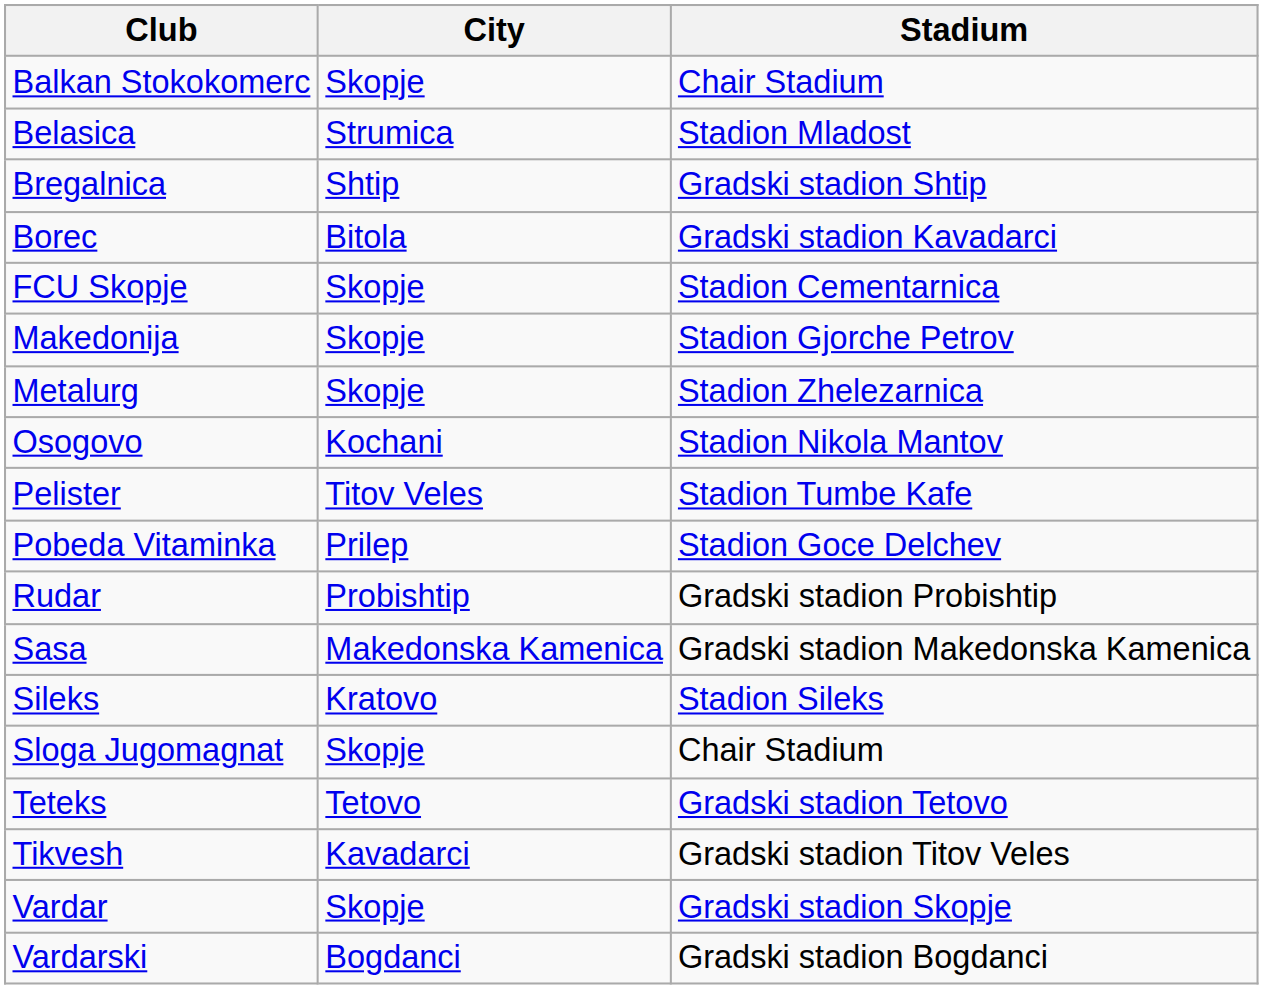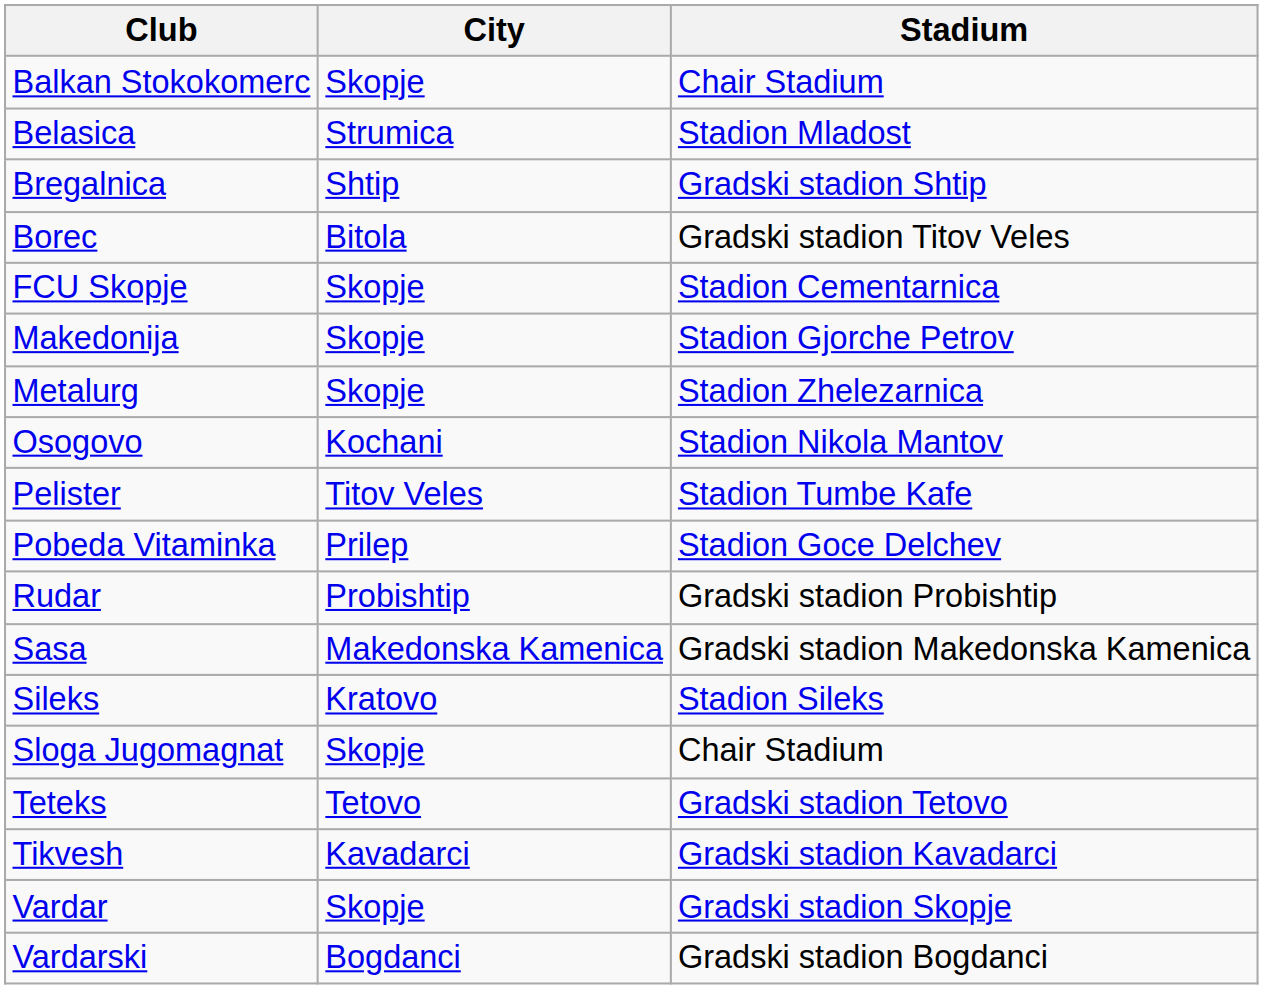 <table class="wikitable">
 <tr>
 <th>Club</th>
 <th>City</th>
 <th>Stadium</th>
 </tr>
 <tr>
 <td><a href='#'>Balkan Stokokomerc</a></td>
 <td><a href='#'>Skopje</a></td>
 <td><a href='#'>Chair Stadium</a></td>
 </tr>
 <tr>
 <td><a href='#'>Belasica</a></td>
 <td><a href='#'>Strumica</a></td>
 <td><a href='#'>Stadion Mladost</a></td>
 </tr>
 <tr>
 <td><a href='#'>Bregalnica</a></td>
 <td><a href='#'>Shtip</a></td>
 <td><a href='#'>Gradski stadion Shtip</a></td>
 </tr>
 <tr>
 <td><a href='#'>Borec</a></td>
 <td><a href='#'>Bitola</a></td>
-<td><a href='#'>Gradski stadion Kavadarci</a></td>
+<td>Gradski stadion Titov Veles</td>
 </tr>
 <tr>
 <td><a href='#'>FCU Skopje</a></td>
 <td><a href='#'>Skopje</a></td>
 <td><a href='#'>Stadion Cementarnica</a></td>
 </tr>
 <tr>
 <td><a href='#'>Makedonija</a></td>
 <td><a href='#'>Skopje</a></td>
 <td><a href='#'>Stadion Gjorche Petrov</a></td>
 </tr>
 <tr>
 <td><a href='#'>Metalurg</a></td>
 <td><a href='#'>Skopje</a></td>
 <td><a href='#'>Stadion Zhelezarnica</a></td>
 </tr>
 <tr>
 <td><a href='#'>Osogovo</a></td>
 <td><a href='#'>Kochani</a></td>
 <td><a href='#'>Stadion Nikola Mantov</a></td>
 </tr>
 <tr>
 <td><a href='#'>Pelister</a></td>
 <td><a href='#'>Titov Veles</a></td>
 <td><a href='#'>Stadion Tumbe Kafe</a></td>
 </tr>
 <tr>
 <td><a href='#'>Pobeda Vitaminka</a></td>
 <td><a href='#'>Prilep</a></td>
 <td><a href='#'>Stadion Goce Delchev</a></td>
 </tr>
 <tr>
 <td><a href='#'>Rudar</a></td>
 <td><a href='#'>Probishtip</a></td>
 <td>Gradski stadion Probishtip</td>
 </tr>
 <tr>
 <td><a href='#'>Sasa</a></td>
 <td><a href='#'>Makedonska Kamenica</a></td>
 <td>Gradski stadion Makedonska Kamenica</td>
 </tr>
 <tr>
 <td><a href='#'>Sileks</a></td>
 <td><a href='#'>Kratovo</a></td>
 <td><a href='#'>Stadion Sileks</a></td>
 </tr>
 <tr>
 <td><a href='#'>Sloga Jugomagnat</a></td>
 <td><a href='#'>Skopje</a></td>
 <td>Chair Stadium</td>
 </tr>
 <tr>
 <td><a href='#'>Teteks</a></td>
 <td><a href='#'>Tetovo</a></td>
 <td><a href='#'>Gradski stadion Tetovo</a></td>
 </tr>
 <tr>
 <td><a href='#'>Tikvesh</a></td>
 <td><a href='#'>Kavadarci</a></td>
-<td>Gradski stadion Titov Veles</td>
+<td><a href='#'>Gradski stadion Kavadarci</a></td>
 </tr>
 <tr>
 <td><a href='#'>Vardar</a></td>
 <td><a href='#'>Skopje</a></td>
 <td><a href='#'>Gradski stadion Skopje</a></td>
 </tr>
 <tr>
 <td><a href='#'>Vardarski</a></td>
 <td><a href='#'>Bogdanci</a></td>
 <td>Gradski stadion Bogdanci</td>
 </tr>
 </table>
